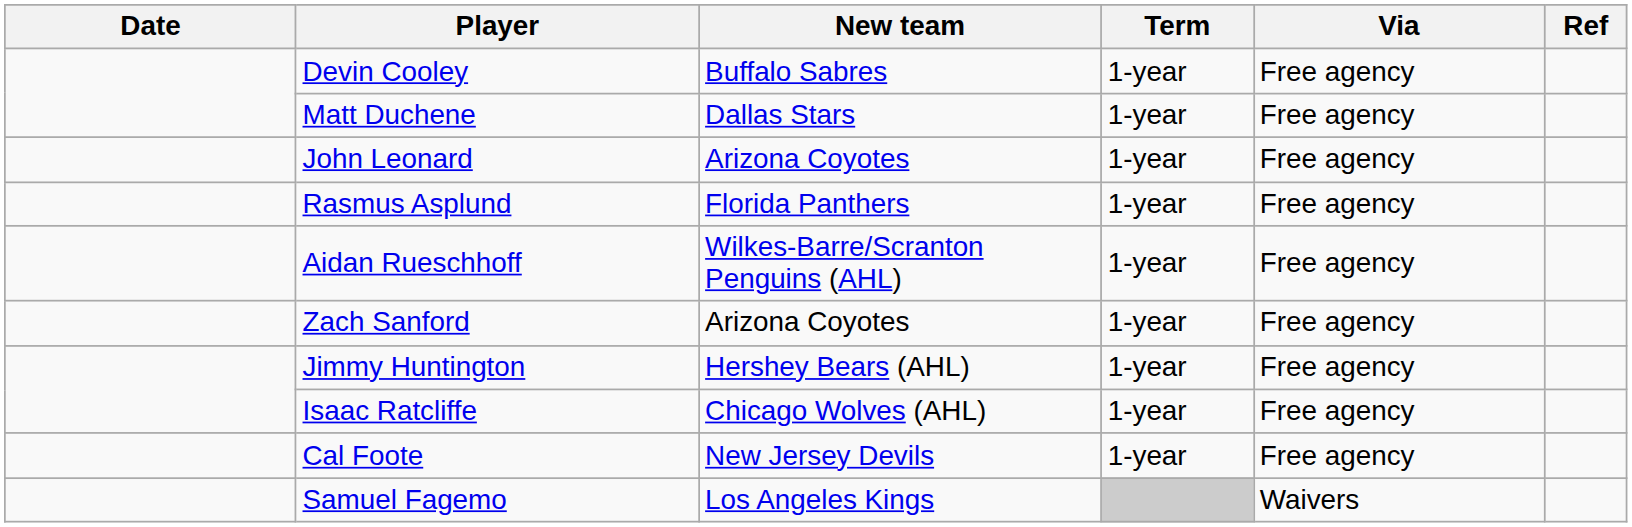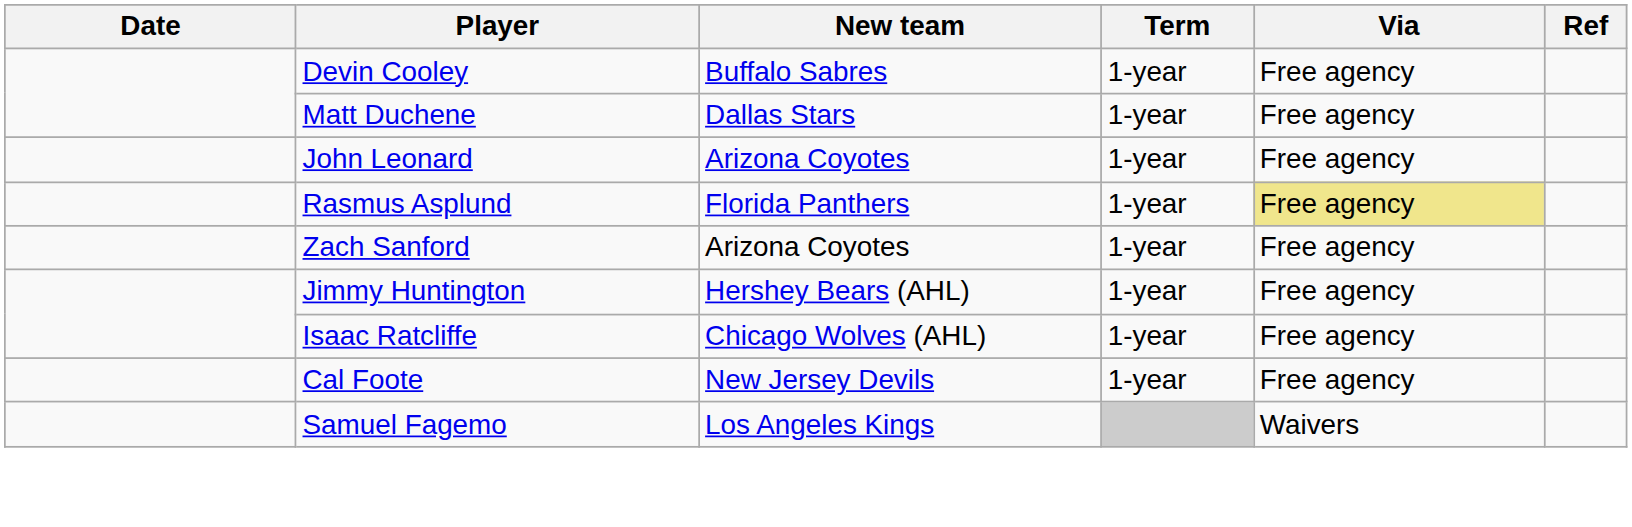 <table class="wikitable">
 <tr style="background:#ddd; text-align:center;">
 <th style="width: 10em;">Date</th>
 <th style="width: 14em;">Player</th>
 <th style="width: 14em;">New team</th>
 <th style="width: 5em;">Term</th>
 <th style="width: 10em;">Via</th>
 <th style="width: 2.5em;">Ref</th>
 </tr>
 <tr>
 <td rowspan=2></td>
 <td><a href='#'>Devin Cooley</a></td>
 <td><a href='#'>Buffalo Sabres</a></td>
 <td>1-year</td>
 <td>Free agency</td>
 <td></td>
 </tr>
 <tr>
 <td><a href='#'>Matt Duchene</a></td>
 <td><a href='#'>Dallas Stars</a></td>
 <td>1-year</td>
 <td>Free agency</td>
 <td></td>
 </tr>
 <tr>
 <td></td>
 <td><a href='#'>John Leonard</a></td>
 <td><a href='#'>Arizona Coyotes</a></td>
 <td>1-year</td>
 <td>Free agency</td>
 <td></td>
 </tr>
 <tr>
 <td></td>
 <td><a href='#'>Rasmus Asplund</a></td>
 <td><a href='#'>Florida Panthers</a></td>
 <td>1-year</td>
-<td>Free agency</td>
-<td></td>
-</tr>
-<tr>
-<td></td>
-<td><a href='#'>Aidan Rueschhoff</a></td>
-<td><a href='#'>Wilkes-Barre/Scranton Penguins</a> (<a href='#'>AHL</a>)</td>
-<td>1-year</td>
-<td>Free agency</td>
+<td style="background: khaki;">Free agency</td>
 <td></td>
 </tr>
 <tr>
 <td></td>
 <td><a href='#'>Zach Sanford</a></td>
 <td>Arizona Coyotes</td>
 <td>1-year</td>
 <td>Free agency</td>
 <td></td>
 </tr>
 <tr>
 <td rowspan=2></td>
 <td><a href='#'>Jimmy Huntington</a></td>
 <td><a href='#'>Hershey Bears</a> (AHL)</td>
 <td>1-year</td>
 <td>Free agency</td>
 <td></td>
 </tr>
 <tr>
 <td><a href='#'>Isaac Ratcliffe</a></td>
 <td><a href='#'>Chicago Wolves</a> (AHL)</td>
 <td>1-year</td>
 <td>Free agency</td>
 <td></td>
 </tr>
 <tr>
 <td></td>
 <td><a href='#'>Cal Foote</a></td>
 <td><a href='#'>New Jersey Devils</a></td>
 <td>1-year</td>
 <td>Free agency</td>
 <td></td>
 </tr>
 <tr>
 <td></td>
 <td><a href='#'>Samuel Fagemo</a></td>
 <td><a href='#'>Los Angeles Kings</a></td>
 <td style="background:#ccc;"></td>
 <td>Waivers</td>
 <td></td>
 </tr>
 </table>
